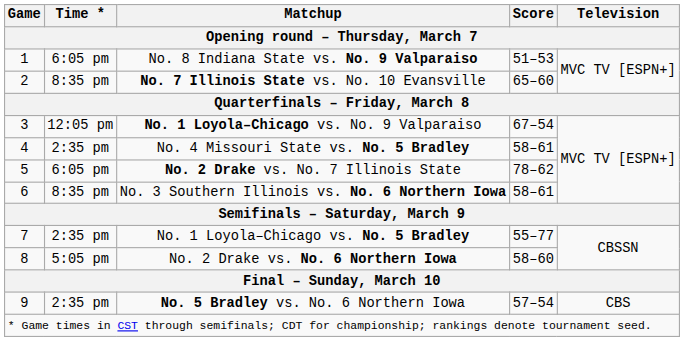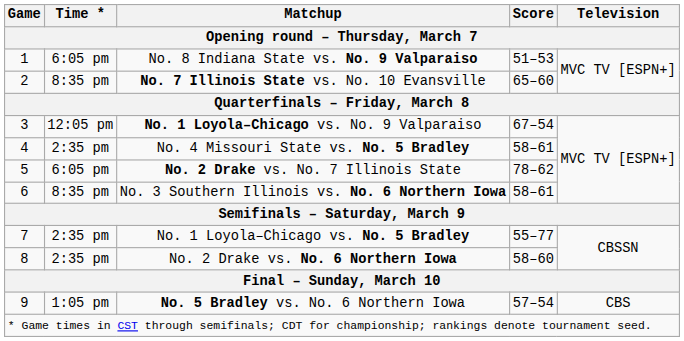 <table class="wikitable" style="font-size: 95%">
 <tr>
 <th>Game</th>
 <th>Time *</th>
 <th>Matchup</th>
 <th>Score</th>
 <th>Television</th>
 </tr>
 <tr>
 <th colspan=5>Opening round – Thursday, March 7</th>
 </tr>
 <tr>
 <td align=center>1</td>
 <td align=center>6:05 pm</td>
 <td align=center>No. 8 Indiana State vs. <strong>No. 9 Valparaiso</strong></td>
 <td align=center>51–53</td>
 <td align=center rowspan=2>MVC TV [ESPN+]</td>
 </tr>
 <tr>
 <td align=center>2</td>
 <td align=center>8:35 pm</td>
 <td align=center><strong>No. 7 Illinois State</strong> vs. No. 10 Evansville</td>
 <td align=center>65–60</td>
 </tr>
 <tr>
 <th colspan=5>Quarterfinals – Friday, March 8</th>
 </tr>
 <tr>
 <td align=center>3</td>
 <td align=center>12:05 pm</td>
 <td align=center><strong>No. 1 Loyola–Chicago</strong> vs. No. 9 Valparaiso</td>
 <td align=center>67–54</td>
 <td align=center rowspan=4>MVC TV [ESPN+]</td>
 </tr>
 <tr>
 <td align=center>4</td>
 <td align=center>2:35 pm</td>
 <td align=center>No. 4 Missouri State vs. <strong>No. 5 Bradley</strong></td>
 <td align=center>58–61</td>
 </tr>
 <tr>
 <td align=center>5</td>
 <td align=center>6:05 pm</td>
 <td align=center><strong>No. 2 Drake</strong> vs. No. 7 Illinois State</td>
 <td align=center>78–62</td>
 </tr>
 <tr>
 <td align=center>6</td>
 <td align=center>8:35 pm</td>
 <td align=center>No. 3 Southern Illinois vs. <strong>No. 6 Northern Iowa</strong></td>
 <td align=center>58–61</td>
 </tr>
 <tr>
 <th colspan=5>Semifinals – Saturday, March 9</th>
 </tr>
 <tr>
 <td align=center>7</td>
 <td align=center>2:35 pm</td>
 <td align=center>No. 1 Loyola–Chicago vs. <strong>No. 5 Bradley</strong></td>
 <td align=center>55–77</td>
 <td align=center rowspan=2>CBSSN</td>
 </tr>
 <tr>
 <td align=center>8</td>
-<td align=center>5:05 pm</td>
+<td align=center>2:35 pm</td>
 <td align=center>No. 2 Drake vs. <strong>No. 6 Northern Iowa</strong></td>
 <td align=center>58–60</td>
 </tr>
 <tr>
 <th colspan=5>Final – Sunday, March 10</th>
 </tr>
 <tr>
 <td align=center>9</td>
-<td align=center>2:35 pm</td>
+<td align=center>1:05 pm</td>
 <td align=center><strong>No. 5 Bradley</strong> vs. No. 6 Northern Iowa</td>
 <td align=center>57–54</td>
 <td align=center>CBS</td>
 </tr>
 <tr>
 <td colspan="5"><small>* Game times in <a href='#'>CST</a> through semifinals; CDT for championship; rankings denote tournament seed.</small></td>
 </tr>
 </table>
